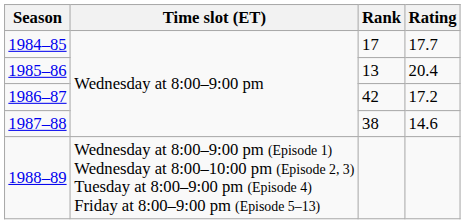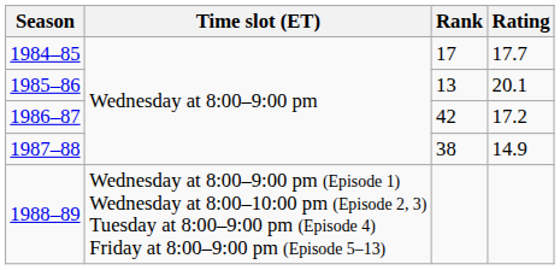 <table class="wikitable">
 <tr>
 <th>Season</th>
 <th>Time slot (ET)</th>
 <th>Rank</th>
 <th>Rating</th>
 </tr>
 <tr>
 <td><a href='#'>1984–85</a></td>
 <td rowspan="4">Wednesday at 8:00–9:00 pm</td>
 <td>17</td>
 <td>17.7</td>
 </tr>
 <tr>
 <td><a href='#'>1985–86</a></td>
 <td>13</td>
-<td>20.4</td>
+<td>20.1</td>
 </tr>
 <tr>
 <td><a href='#'>1986–87</a></td>
 <td>42</td>
 <td>17.2</td>
 </tr>
 <tr>
 <td><a href='#'>1987–88</a></td>
 <td>38</td>
-<td>14.6</td>
+<td>14.9</td>
 </tr>
 <tr>
 <td><a href='#'>1988–89</a></td>
 <td>Wednesday at 8:00–9:00 pm <small>(Episode 1)</small><br>Wednesday at 8:00–10:00 pm <small>(Episode 2, 3)</small><br>Tuesday at 8:00–9:00 pm <small>(Episode 4)</small><br>Friday at 8:00–9:00 pm <small>(Episode 5–13)</small></td>
 <td></td>
 <td></td>
 </tr>
 </table>
